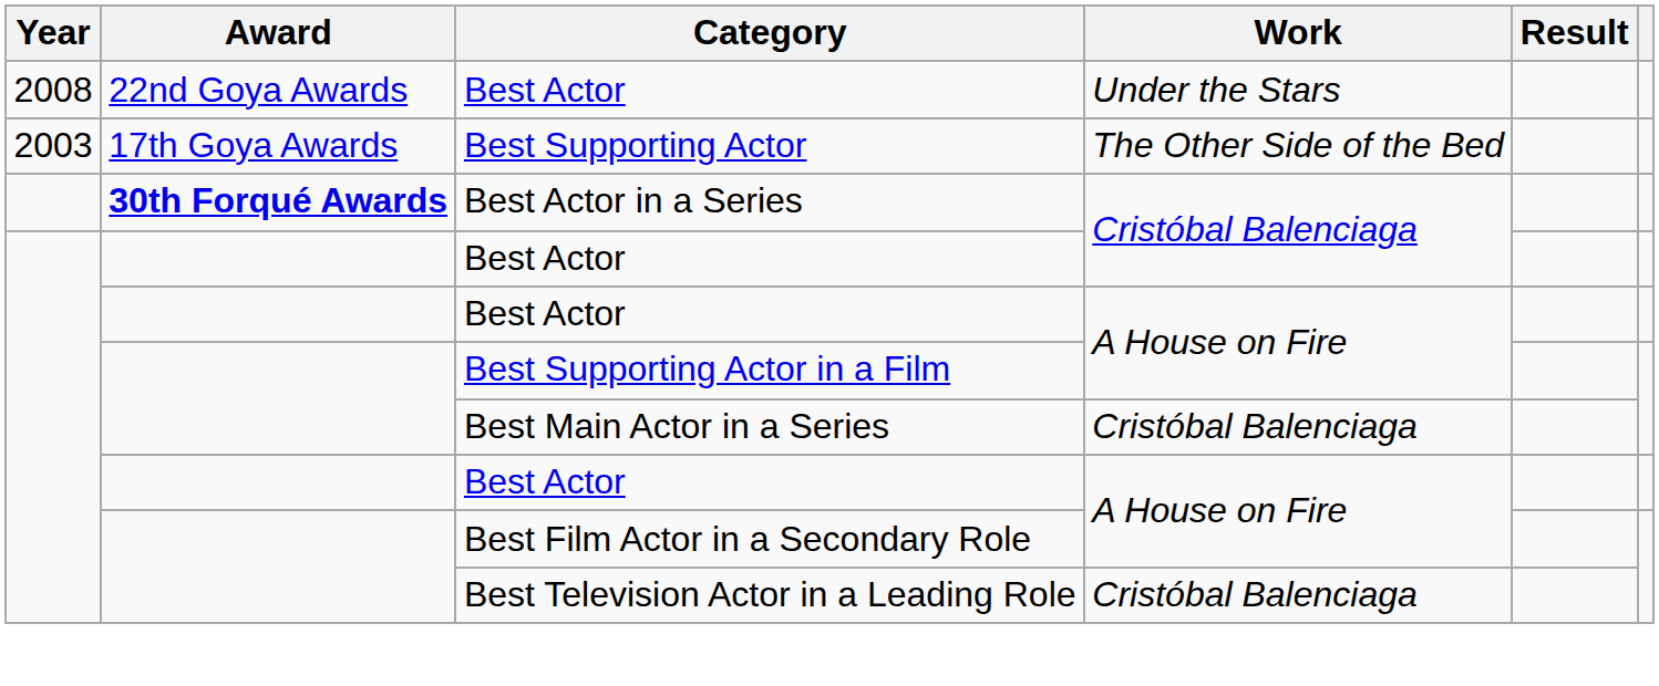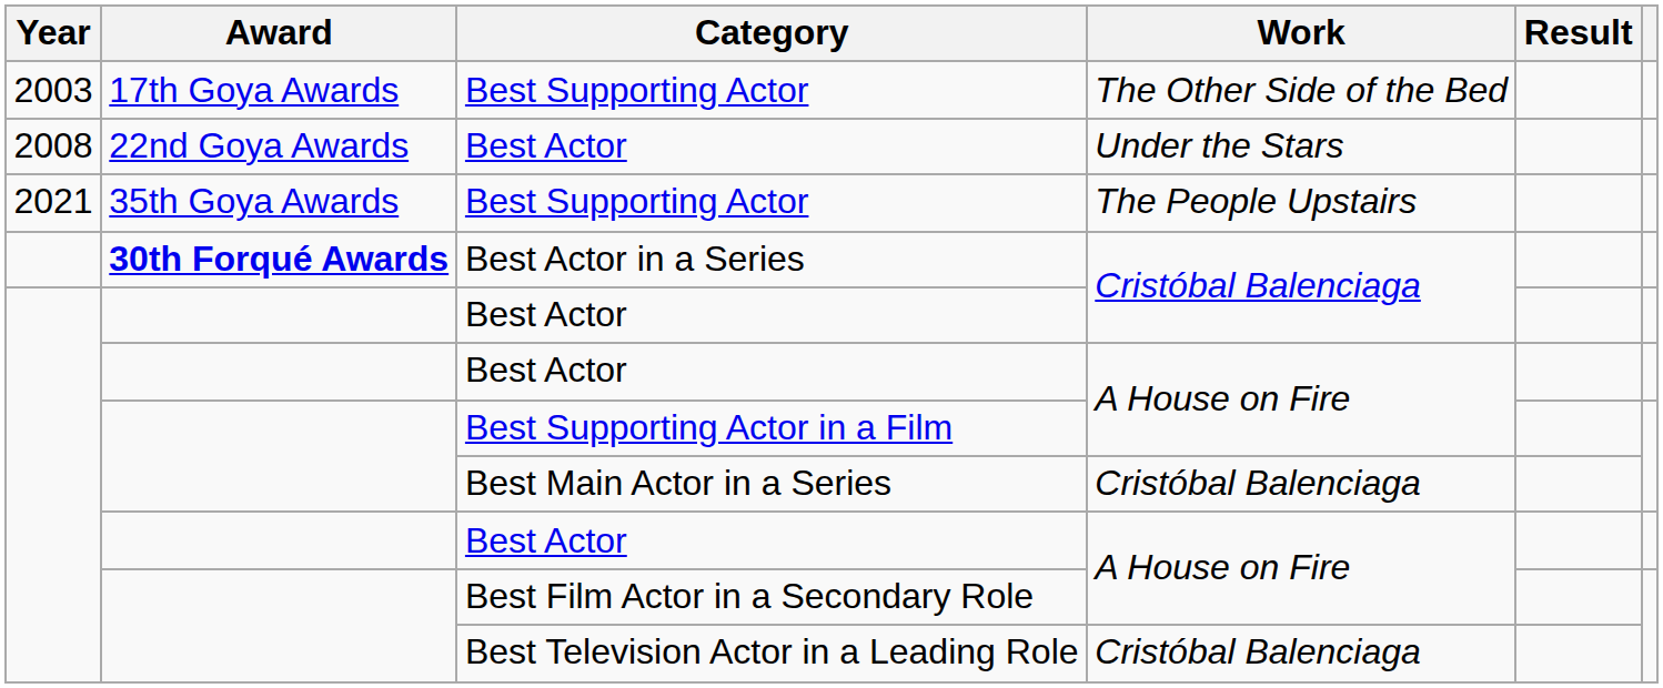 <table class="wikitable sortable plainrowheaders">
 <tr>
 <th>Year</th>
 <th>Award</th>
 <th>Category</th>
 <th>Work</th>
 <th>Result</th>
 <th scope="col" class="unsortable"></th>
 </tr>
 <tr>
+<td align = "center">2003</td>
+<td><a href='#'>17th Goya Awards</a></td>
+<td><a href='#'>Best Supporting Actor</a></td>
+<td><em>The Other Side of the Bed</em></td>
+<td></td>
+<td align = "center"></td>
+</tr>
+<tr>
 <td align = "center">2008</td>
 <td><a href='#'>22nd Goya Awards</a></td>
 <td><a href='#'>Best Actor</a></td>
 <td><em>Under the Stars</em></td>
 <td></td>
 <td align = "center"></td>
 </tr>
 <tr>
-<td align = "center">2003</td>
-<td><a href='#'>17th Goya Awards</a></td>
+<td align = "center">2021</td>
+<td><a href='#'>35th Goya Awards</a></td>
 <td><a href='#'>Best Supporting Actor</a></td>
-<td><em>The Other Side of the Bed</em></td>
+<td><em>The People Upstairs</em></td>
 <td></td>
 <td align = "center"></td>
 </tr>
 <tr>
 <td></td>
 <td><strong><a href='#'>30th Forqué Awards</a></strong></td>
 <td>Best Actor in a Series</td>
 <td rowspan = "2"><em><a href='#'>Cristóbal Balenciaga</a></em></td>
 <td></td>
 <td></td>
 </tr>
 <tr>
 <td rowspan = "7"></td>
 <td></td>
 <td>Best Actor</td>
 <td></td>
 <td></td>
 </tr>
 <tr>
 <td></td>
 <td>Best Actor</td>
 <td rowspan = "2"><em>A House on Fire</em></td>
 <td></td>
 <td></td>
 </tr>
 <tr>
 <td rowspan = "2"></td>
 <td><a href='#'>Best Supporting Actor in a Film</a></td>
 <td></td>
 <td rowspan = "2"></td>
 </tr>
 <tr>
 <td>Best Main Actor in a Series</td>
 <td><em>Cristóbal Balenciaga</em></td>
 <td></td>
 </tr>
 <tr>
 <td></td>
 <td><a href='#'>Best Actor</a></td>
 <td rowspan = "2"><em>A House on Fire</em></td>
 <td></td>
 <td></td>
 </tr>
 <tr>
 <td rowspan = "2"></td>
 <td>Best Film Actor in a Secondary Role</td>
 <td></td>
 <td rowspan = "2"></td>
 </tr>
 <tr>
 <td>Best Television Actor in a Leading Role</td>
 <td><em>Cristóbal Balenciaga</em></td>
 <td></td>
 </tr>
 </table>
